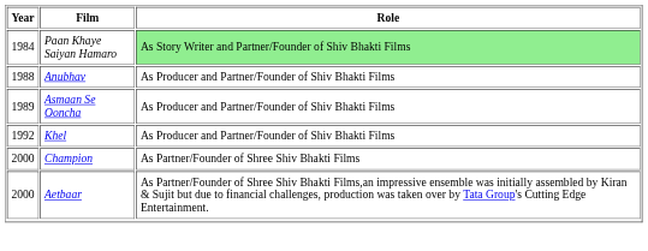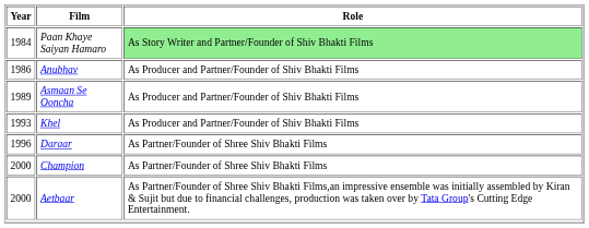 <table border="1" cellpadding="5">
 <tr>
 <th>Year</th>
 <th>Film</th>
 <th>Role</th>
 </tr>
 <tr>
 <td>1984</td>
 <td><em>Paan Khaye Saiyan Hamaro</em></td>
 <td style="background: lightgreen;">As Story Writer and Partner/Founder of Shiv Bhakti Films</td>
 </tr>
 <tr>
-<td>1988</td>
+<td>1986</td>
 <td><em><a href='#'>Anubhav</a></em></td>
 <td>As Producer and Partner/Founder of Shiv Bhakti Films</td>
 </tr>
 <tr>
 <td>1989</td>
 <td><em><a href='#'>Asmaan Se Ooncha</a></em></td>
 <td>As Producer and Partner/Founder of Shiv Bhakti Films</td>
 </tr>
 <tr>
-<td>1992</td>
+<td>1993</td>
 <td><em><a href='#'>Khel</a></em></td>
 <td>As Producer and Partner/Founder of Shiv Bhakti Films</td>
+</tr>
+<tr>
+<td>1996</td>
+<td><em><a href='#'>Daraar</a> </em></td>
+<td>As Partner/Founder of Shree Shiv Bhakti Films</td>
 </tr>
 <tr>
 <td>2000</td>
 <td><em><a href='#'>Champion</a></em></td>
 <td>As Partner/Founder of Shree Shiv Bhakti Films</td>
 </tr>
 <tr>
 <td>2000</td>
 <td><em><a href='#'>Aetbaar</a></em></td>
 <td>As Partner/Founder of Shree Shiv Bhakti Films,an impressive ensemble was initially assembled by Kiran & Sujit but due to financial challenges, production was taken over by <a href='#'>Tata Group</a>'s Cutting Edge Entertainment.</td>
 </tr>
 <tr>
 </tr>
 </table>
